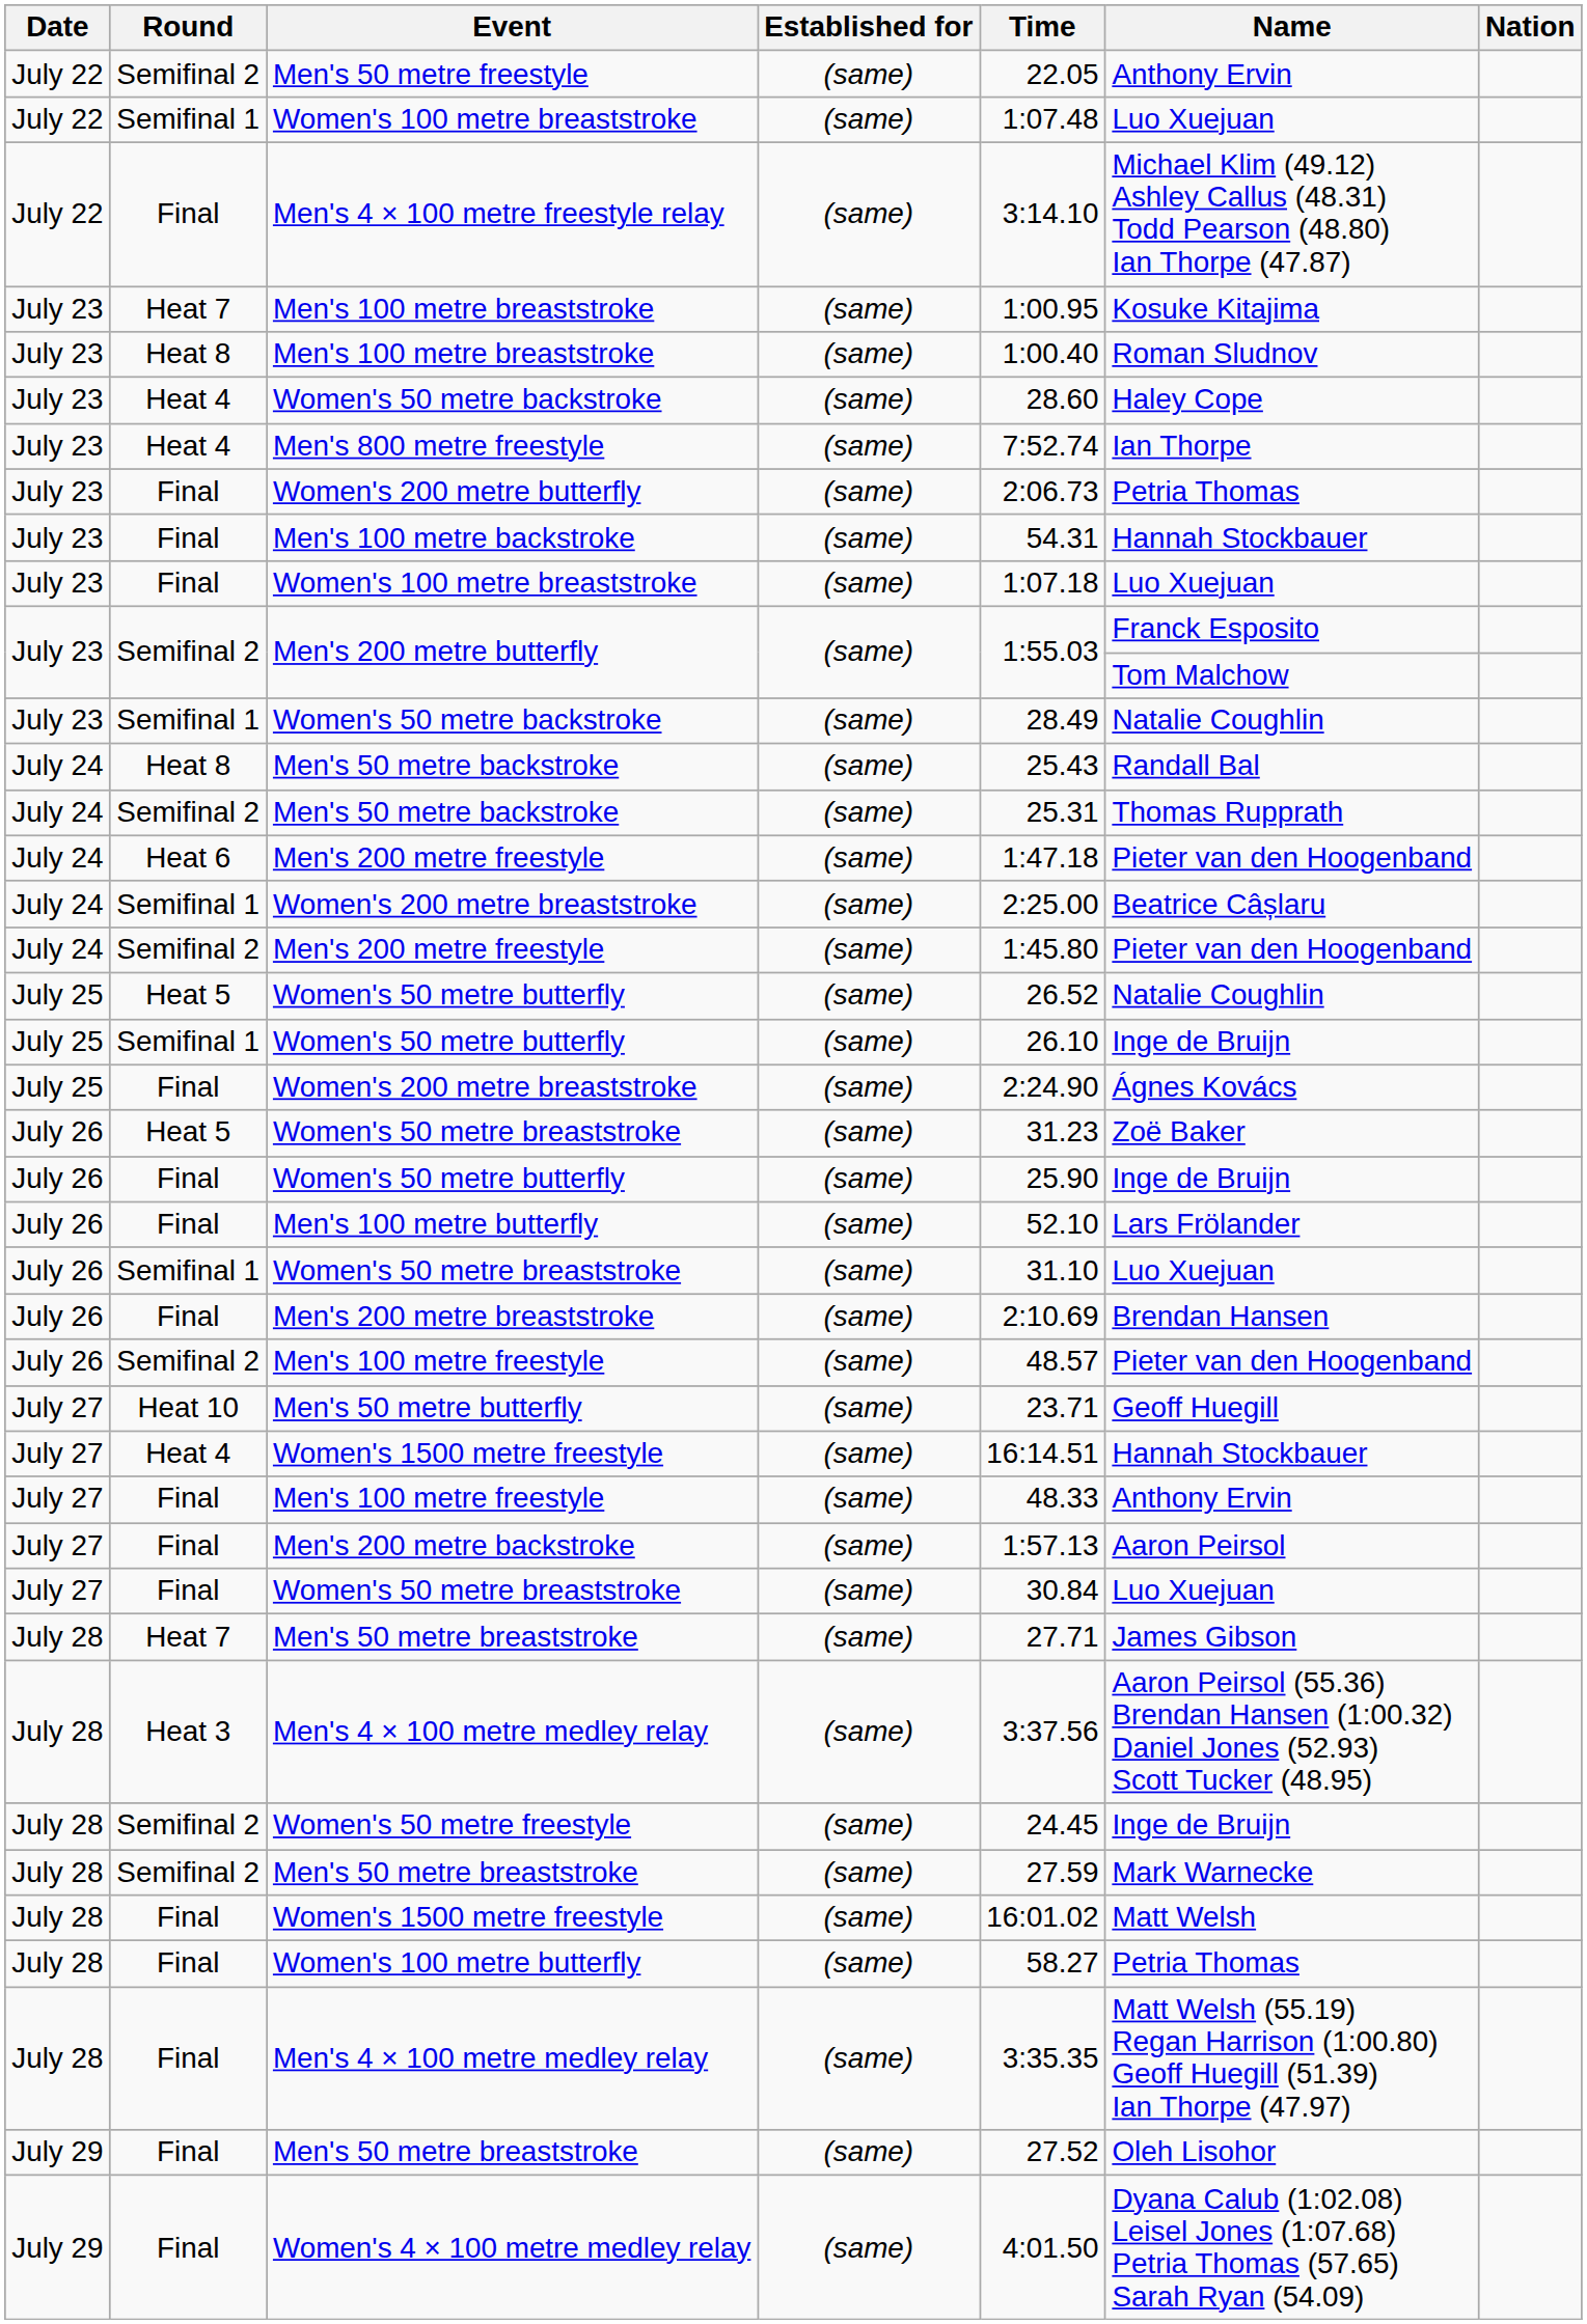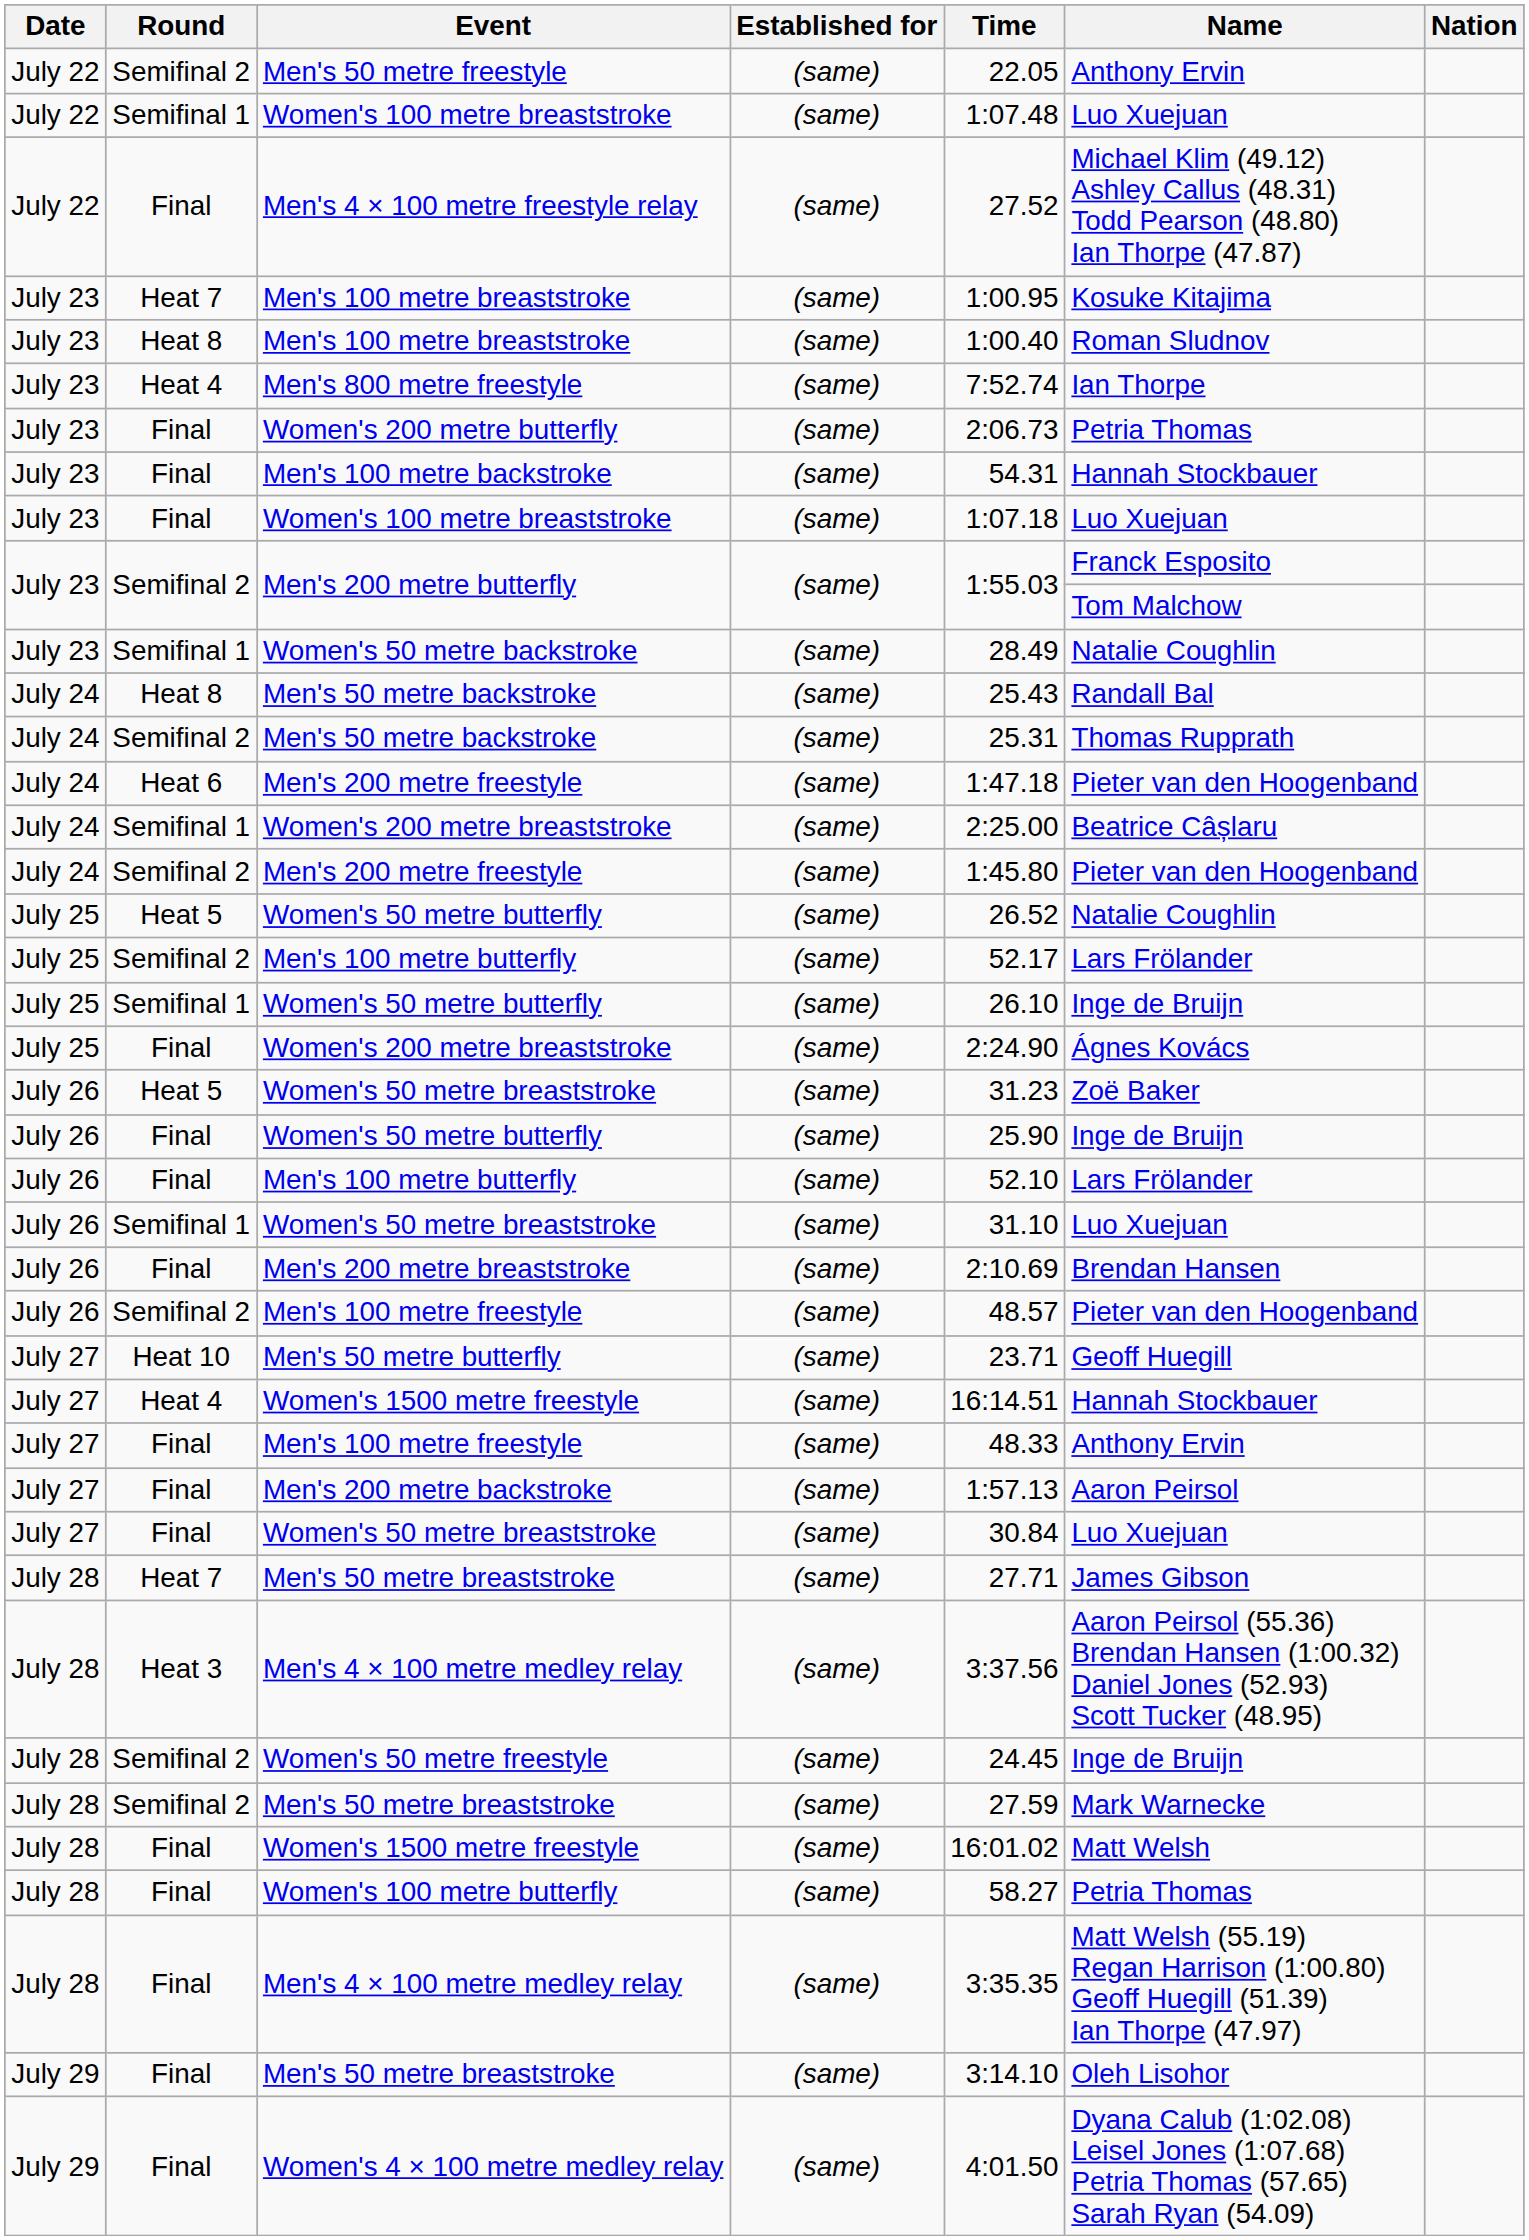 <table class="wikitable">
 <tr>
 <th>Date</th>
 <th>Round</th>
 <th>Event</th>
 <th>Established for</th>
 <th>Time</th>
 <th>Name</th>
 <th>Nation</th>
 </tr>
 <tr>
 <td>July 22</td>
 <td style="text-align:center;">Semifinal 2</td>
 <td><a href='#'>Men's 50 metre freestyle</a></td>
 <td style="text-align:center;"><em>(same)</em></td>
 <td align="right">22.05</td>
 <td><a href='#'>Anthony Ervin</a></td>
 <td></td>
 </tr>
 <tr>
 <td>July 22</td>
 <td style="text-align:center;">Semifinal 1</td>
 <td><a href='#'>Women's 100 metre breaststroke</a></td>
 <td style="text-align:center;"><em>(same)</em></td>
 <td align="right">1:07.48</td>
 <td><a href='#'>Luo Xuejuan</a></td>
 <td></td>
 </tr>
 <tr>
 <td>July 22</td>
 <td style="text-align:center;">Final</td>
 <td><a href='#'>Men's 4 × 100 metre freestyle relay</a></td>
 <td style="text-align:center;"><em>(same)</em></td>
-<td align="right">3:14.10</td>
+<td align="right">27.52</td>
 <td><a href='#'>Michael Klim</a> (49.12)<br> <a href='#'>Ashley Callus</a> (48.31) <br><a href='#'>Todd Pearson</a> (48.80) <br> <a href='#'>Ian Thorpe</a> (47.87)</td>
 <td></td>
 </tr>
 <tr>
 <td>July 23</td>
 <td style="text-align:center;">Heat 7</td>
 <td><a href='#'>Men's 100 metre breaststroke</a></td>
 <td style="text-align:center;"><em>(same)</em></td>
 <td align="right">1:00.95</td>
 <td><a href='#'>Kosuke Kitajima</a></td>
 <td></td>
 </tr>
 <tr>
 <td>July 23</td>
 <td style="text-align:center;">Heat 8</td>
 <td><a href='#'>Men's 100 metre breaststroke</a></td>
 <td style="text-align:center;"><em>(same)</em></td>
 <td align="right">1:00.40</td>
 <td><a href='#'>Roman Sludnov</a></td>
-<td></td>
-</tr>
-<tr>
-<td>July 23</td>
-<td style="text-align:center;">Heat 4</td>
-<td><a href='#'>Women's 50 metre backstroke</a></td>
-<td style="text-align:center;"><em>(same)</em></td>
-<td align="right">28.60</td>
-<td><a href='#'>Haley Cope</a></td>
 <td></td>
 </tr>
 <tr>
 <td>July 23</td>
 <td style="text-align:center;">Heat 4</td>
 <td><a href='#'>Men's 800 metre freestyle</a></td>
 <td style="text-align:center;"><em>(same)</em></td>
 <td align="right">7:52.74</td>
 <td><a href='#'>Ian Thorpe</a></td>
 <td></td>
 </tr>
 <tr>
 <td>July 23</td>
 <td style="text-align:center;">Final</td>
 <td><a href='#'>Women's 200 metre butterfly</a></td>
 <td style="text-align:center;"><em>(same)</em></td>
 <td align="right">2:06.73</td>
 <td><a href='#'>Petria Thomas</a></td>
 <td></td>
 </tr>
 <tr>
 <td>July 23</td>
 <td style="text-align:center;">Final</td>
 <td><a href='#'>Men's 100 metre backstroke</a></td>
 <td style="text-align:center;"><em>(same)</em></td>
 <td align="right">54.31</td>
 <td><a href='#'>Hannah Stockbauer</a></td>
 <td></td>
 </tr>
 <tr>
 <td>July 23</td>
 <td style="text-align:center;">Final</td>
 <td><a href='#'>Women's 100 metre breaststroke</a></td>
 <td style="text-align:center;"><em>(same)</em></td>
 <td align="right">1:07.18</td>
 <td><a href='#'>Luo Xuejuan</a></td>
 <td></td>
 </tr>
 <tr>
 <td rowspan="2">July 23</td>
 <td rowspan="2" style="text-align:center;">Semifinal 2</td>
 <td rowspan="2"><a href='#'>Men's 200 metre butterfly</a></td>
 <td rowspan="2" style="text-align:center;"><em>(same)</em></td>
 <td rowspan="2" align="right">1:55.03</td>
 <td><a href='#'>Franck Esposito</a></td>
 <td></td>
 </tr>
 <tr>
 <td><a href='#'>Tom Malchow</a></td>
 <td></td>
 </tr>
 <tr>
 <td>July 23</td>
 <td style="text-align:center;">Semifinal 1</td>
 <td><a href='#'>Women's 50 metre backstroke</a></td>
 <td style="text-align:center;"><em>(same)</em></td>
 <td align="right">28.49</td>
 <td><a href='#'>Natalie Coughlin</a></td>
 <td></td>
 </tr>
 <tr>
 <td>July 24</td>
 <td style="text-align:center;">Heat 8</td>
 <td><a href='#'>Men's 50 metre backstroke</a></td>
 <td style="text-align:center;"><em>(same)</em></td>
 <td align="right">25.43</td>
 <td><a href='#'>Randall Bal</a></td>
 <td></td>
 </tr>
 <tr>
 <td>July 24</td>
 <td style="text-align:center;">Semifinal 2</td>
 <td><a href='#'>Men's 50 metre backstroke</a></td>
 <td style="text-align:center;"><em>(same)</em></td>
 <td align="right">25.31</td>
 <td><a href='#'>Thomas Rupprath</a></td>
 <td></td>
 </tr>
 <tr>
 <td>July 24</td>
 <td style="text-align:center;">Heat 6</td>
 <td><a href='#'>Men's 200 metre freestyle</a></td>
 <td style="text-align:center;"><em>(same)</em></td>
 <td align="right">1:47.18</td>
 <td><a href='#'>Pieter van den Hoogenband</a></td>
 <td></td>
 </tr>
 <tr>
 <td>July 24</td>
 <td style="text-align:center;">Semifinal 1</td>
 <td><a href='#'>Women's 200 metre breaststroke</a></td>
 <td style="text-align:center;"><em>(same)</em></td>
 <td align="right">2:25.00</td>
 <td><a href='#'>Beatrice Câșlaru</a></td>
 <td></td>
 </tr>
 <tr>
 <td>July 24</td>
 <td style="text-align:center;">Semifinal 2</td>
 <td><a href='#'>Men's 200 metre freestyle</a></td>
 <td style="text-align:center;"><em>(same)</em></td>
 <td align="right">1:45.80</td>
 <td><a href='#'>Pieter van den Hoogenband</a></td>
 <td></td>
 </tr>
 <tr>
 <td>July 25</td>
 <td style="text-align:center;">Heat 5</td>
 <td><a href='#'>Women's 50 metre butterfly</a></td>
 <td style="text-align:center;"><em>(same)</em></td>
 <td align="right">26.52</td>
 <td><a href='#'>Natalie Coughlin</a></td>
+<td></td>
+</tr>
+<tr>
+<td>July 25</td>
+<td style="text-align:center;">Semifinal 2</td>
+<td><a href='#'>Men's 100 metre butterfly</a></td>
+<td style="text-align:center;"><em>(same)</em></td>
+<td align="right">52.17</td>
+<td><a href='#'>Lars Frölander</a></td>
 <td></td>
 </tr>
 <tr>
 <td>July 25</td>
 <td style="text-align:center;">Semifinal 1</td>
 <td><a href='#'>Women's 50 metre butterfly</a></td>
 <td style="text-align:center;"><em>(same)</em></td>
 <td align="right">26.10</td>
 <td><a href='#'>Inge de Bruijn</a></td>
 <td></td>
 </tr>
 <tr>
 <td>July 25</td>
 <td style="text-align:center;">Final</td>
 <td><a href='#'>Women's 200 metre breaststroke</a></td>
 <td style="text-align:center;"><em>(same)</em></td>
 <td align="right">2:24.90</td>
 <td><a href='#'>Ágnes Kovács</a></td>
 <td></td>
 </tr>
 <tr>
 <td>July 26</td>
 <td style="text-align:center;">Heat 5</td>
 <td><a href='#'>Women's 50 metre breaststroke</a></td>
 <td style="text-align:center;"><em>(same)</em></td>
 <td align="right">31.23</td>
 <td><a href='#'>Zoë Baker</a></td>
 <td></td>
 </tr>
 <tr>
 <td>July 26</td>
 <td style="text-align:center;">Final</td>
 <td><a href='#'>Women's 50 metre butterfly</a></td>
 <td style="text-align:center;"><em>(same)</em></td>
 <td align="right">25.90</td>
 <td><a href='#'>Inge de Bruijn</a></td>
 <td></td>
 </tr>
 <tr>
 <td>July 26</td>
 <td style="text-align:center;">Final</td>
 <td><a href='#'>Men's 100 metre butterfly</a></td>
 <td style="text-align:center;"><em>(same)</em></td>
 <td align="right">52.10</td>
 <td><a href='#'>Lars Frölander</a></td>
 <td></td>
 </tr>
 <tr>
 <td>July 26</td>
 <td style="text-align:center;">Semifinal 1</td>
 <td><a href='#'>Women's 50 metre breaststroke</a></td>
 <td style="text-align:center;"><em>(same)</em></td>
 <td align="right">31.10</td>
 <td><a href='#'>Luo Xuejuan</a></td>
 <td></td>
 </tr>
 <tr>
 <td>July 26</td>
 <td style="text-align:center;">Final</td>
 <td><a href='#'>Men's 200 metre breaststroke</a></td>
 <td style="text-align:center;"><em>(same)</em></td>
 <td align="right">2:10.69</td>
 <td><a href='#'>Brendan Hansen</a></td>
 <td></td>
 </tr>
 <tr>
 <td>July 26</td>
 <td style="text-align:center;">Semifinal 2</td>
 <td><a href='#'>Men's 100 metre freestyle</a></td>
 <td style="text-align:center;"><em>(same)</em></td>
 <td align="right">48.57</td>
 <td><a href='#'>Pieter van den Hoogenband</a></td>
 <td></td>
 </tr>
 <tr>
 <td>July 27</td>
 <td style="text-align:center;">Heat 10</td>
 <td><a href='#'>Men's 50 metre butterfly</a></td>
 <td style="text-align:center;"><em>(same)</em></td>
 <td align="right">23.71</td>
 <td><a href='#'>Geoff Huegill</a></td>
 <td></td>
 </tr>
 <tr>
 <td>July 27</td>
 <td style="text-align:center;">Heat 4</td>
 <td><a href='#'>Women's 1500 metre freestyle</a></td>
 <td style="text-align:center;"><em>(same)</em></td>
 <td align="right">16:14.51</td>
 <td><a href='#'>Hannah Stockbauer</a></td>
 <td></td>
 </tr>
 <tr>
 <td>July 27</td>
 <td style="text-align:center;">Final</td>
 <td><a href='#'>Men's 100 metre freestyle</a></td>
 <td style="text-align:center;"><em>(same)</em></td>
 <td align="right">48.33</td>
 <td><a href='#'>Anthony Ervin</a></td>
 <td></td>
 </tr>
 <tr>
 <td>July 27</td>
 <td style="text-align:center;">Final</td>
 <td><a href='#'>Men's 200 metre backstroke</a></td>
 <td style="text-align:center;"><em>(same)</em></td>
 <td align="right">1:57.13</td>
 <td><a href='#'>Aaron Peirsol</a></td>
 <td></td>
 </tr>
 <tr>
 <td>July 27</td>
 <td style="text-align:center;">Final</td>
 <td><a href='#'>Women's 50 metre breaststroke</a></td>
 <td style="text-align:center;"><em>(same)</em></td>
 <td align="right">30.84</td>
 <td><a href='#'>Luo Xuejuan</a></td>
 <td></td>
 </tr>
 <tr>
 <td>July 28</td>
 <td style="text-align:center;">Heat 7</td>
 <td><a href='#'>Men's 50 metre breaststroke</a></td>
 <td style="text-align:center;"><em>(same)</em></td>
 <td align="right">27.71</td>
 <td><a href='#'>James Gibson</a></td>
 <td></td>
 </tr>
 <tr>
 <td>July 28</td>
 <td style="text-align:center;">Heat 3</td>
 <td><a href='#'>Men's 4 × 100 metre medley relay</a></td>
 <td style="text-align:center;"><em>(same)</em></td>
 <td align="right">3:37.56</td>
 <td><a href='#'>Aaron Peirsol</a> (55.36)<br> <a href='#'>Brendan Hansen</a> (1:00.32) <br><a href='#'>Daniel Jones</a> (52.93) <br> <a href='#'>Scott Tucker</a> (48.95)</td>
 <td></td>
 </tr>
 <tr>
 <td>July 28</td>
 <td style="text-align:center;">Semifinal 2</td>
 <td><a href='#'>Women's 50 metre freestyle</a></td>
 <td style="text-align:center;"><em>(same)</em></td>
 <td align="right">24.45</td>
 <td><a href='#'>Inge de Bruijn</a></td>
 <td></td>
 </tr>
 <tr>
 <td>July 28</td>
 <td style="text-align:center;">Semifinal 2</td>
 <td><a href='#'>Men's 50 metre breaststroke</a></td>
 <td style="text-align:center;"><em>(same)</em></td>
 <td align="right">27.59</td>
 <td><a href='#'>Mark Warnecke</a></td>
 <td></td>
 </tr>
 <tr>
 <td>July 28</td>
 <td style="text-align:center;">Final</td>
 <td><a href='#'>Women's 1500 metre freestyle</a></td>
 <td style="text-align:center;"><em>(same)</em></td>
 <td align="right">16:01.02</td>
 <td><a href='#'>Matt Welsh</a></td>
 <td></td>
 </tr>
 <tr>
 <td>July 28</td>
 <td style="text-align:center;">Final</td>
 <td><a href='#'>Women's 100 metre butterfly</a></td>
 <td style="text-align:center;"><em>(same)</em></td>
 <td align="right">58.27</td>
 <td><a href='#'>Petria Thomas</a></td>
 <td></td>
 </tr>
 <tr>
 <td>July 28</td>
 <td style="text-align:center;">Final</td>
 <td><a href='#'>Men's 4 × 100 metre medley relay</a></td>
 <td style="text-align:center;"><em>(same)</em></td>
 <td align="right">3:35.35</td>
 <td><a href='#'>Matt Welsh</a> (55.19)<br> <a href='#'>Regan Harrison</a> (1:00.80) <br><a href='#'>Geoff Huegill</a> (51.39) <br> <a href='#'>Ian Thorpe</a> (47.97)</td>
 <td></td>
 </tr>
 <tr>
 <td>July 29</td>
 <td style="text-align:center;">Final</td>
 <td><a href='#'>Men's 50 metre breaststroke</a></td>
 <td style="text-align:center;"><em>(same)</em></td>
-<td align="right">27.52</td>
+<td align="right">3:14.10</td>
 <td><a href='#'>Oleh Lisohor</a></td>
 <td></td>
 </tr>
 <tr>
 <td>July 29</td>
 <td style="text-align:center;">Final</td>
 <td><a href='#'>Women's 4 × 100 metre medley relay</a></td>
 <td style="text-align:center;"><em>(same)</em></td>
 <td align="right">4:01.50</td>
 <td><a href='#'>Dyana Calub</a> (1:02.08)<br> <a href='#'>Leisel Jones</a> (1:07.68) <br><a href='#'>Petria Thomas</a> (57.65) <br> <a href='#'>Sarah Ryan</a> (54.09)</td>
 <td></td>
 </tr>
 </table>
